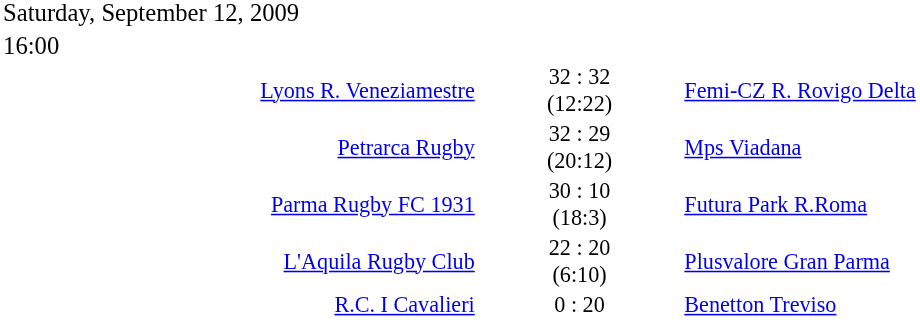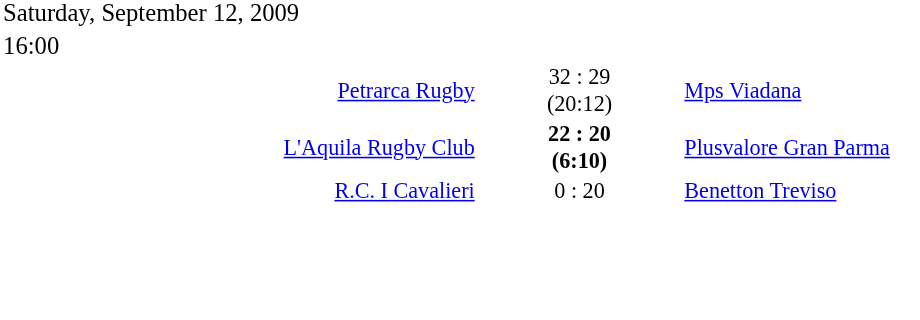 <table style="width:70%;" cellspacing="1">
 <tr>
 <th width=35%></th>
 <th width=15%></th>
 <th></th>
 </tr>
 <tr>
 <td>Saturday, September 12, 2009</td>
 </tr>
 <tr>
 <td>16:00</td>
 </tr>
 <tr style=font-size:90%>
-<td align=right><a href='#'>Lyons R. Veneziamestre</a></td>
-<td align=center>32 : 32<br>(12:22)</td>
-<td><a href='#'>Femi-CZ R. Rovigo Delta</a></td>
-</tr>
-<tr style=font-size:90%>
 <td align=right><a href='#'>Petrarca Rugby</a></td>
 <td align=center>32 : 29<br>(20:12)</td>
 <td><a href='#'>Mps Viadana</a></td>
 </tr>
 <tr style=font-size:90%>
-<td align=right><a href='#'>Parma Rugby FC 1931</a></td>
-<td align=center>30 : 10<br>(18:3)</td>
-<td><a href='#'>Futura Park R.Roma</a></td>
-</tr>
-<tr style=font-size:90%>
 <td align=right><a href='#'>L'Aquila Rugby Club</a></td>
-<td align=center>22 : 20<br>(6:10)</td>
+<td align=center><strong>22 : 20<br>(6:10)</strong></td>
 <td><a href='#'>Plusvalore Gran Parma</a></td>
 </tr>
 <tr style=font-size:90%>
 <td align=right><a href='#'>R.C. I Cavalieri</a></td>
 <td align=center>0 : 20</td>
 <td><a href='#'>Benetton Treviso</a></td>
 </tr>
 </table>
